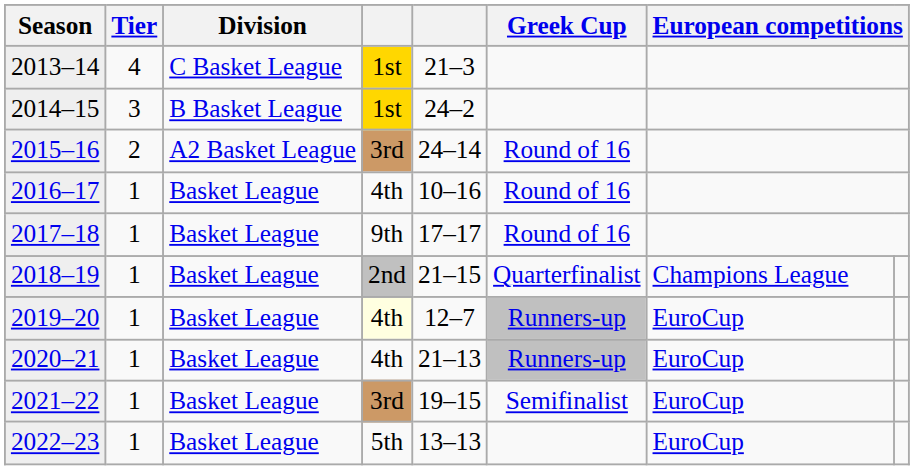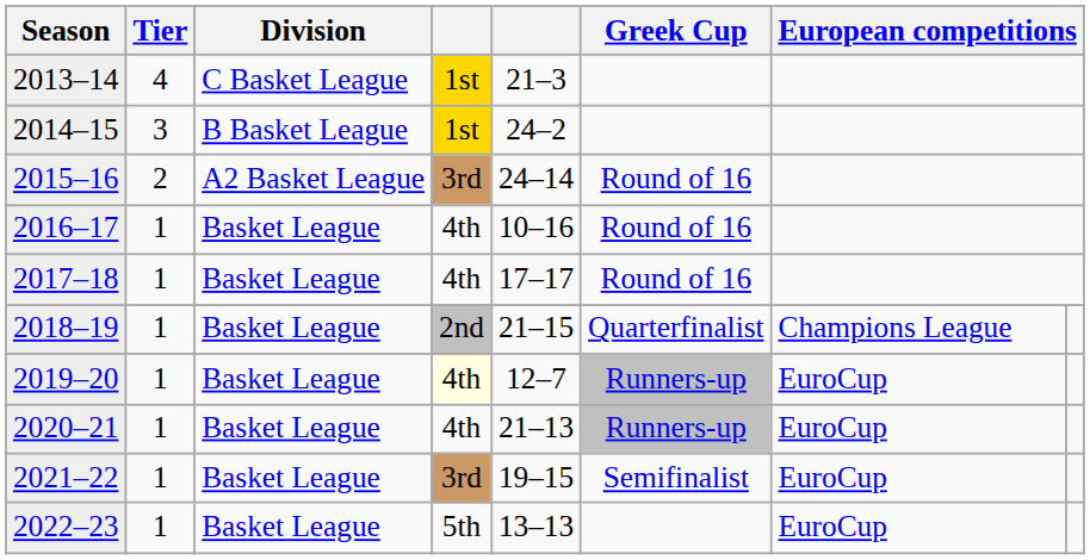 <table class="wikitable" style="font-size:85%; text-align:left">
 <tr>
 <th>Season</th>
 <th><a href='#'>Tier</a></th>
 <th>Division</th>
 <th></th>
 <th></th>
 <th><a href='#'>Greek Cup</a></th>
 <th colspan=2><a href='#'>European competitions</a></th>
 </tr>
 <tr>
 <td bgcolor=#efefef>2013–14</td>
 <td align=center>4</td>
 <td align=left><a href='#'>C Basket League</a></td>
 <td style="background:gold" align="center">1st</td>
 <td align=center>21–3</td>
 <td></td>
 <td colspan=2></td>
 </tr>
 <tr>
 <td bgcolor=#efefef>2014–15</td>
 <td align=center>3</td>
 <td align=left><a href='#'>B Basket League</a></td>
 <td style="background:gold" align="center">1st</td>
 <td align=center>24–2</td>
 <td></td>
 <td colspan=2></td>
 </tr>
 <tr>
 <td bgcolor=#efefef><a href='#'>2015–16</a></td>
 <td align=center>2</td>
 <td align=left><a href='#'>A2 Basket League</a></td>
 <td style="background:#CC9966" align="center">3rd</td>
 <td align=center>24–14</td>
 <td align=center><a href='#'>Round of 16</a></td>
 <td colspan=2></td>
 </tr>
 <tr>
 <td bgcolor=#efefef><a href='#'>2016–17</a></td>
 <td align=center>1</td>
 <td align=left><a href='#'>Basket League</a></td>
 <td align=center>4th</td>
 <td align=center>10–16</td>
 <td align=center><a href='#'>Round of 16</a></td>
 <td colspan=2></td>
 </tr>
 <tr>
 <td bgcolor=#efefef><a href='#'>2017–18</a></td>
 <td align=center>1</td>
 <td align=left><a href='#'>Basket League</a></td>
-<td align="center">9th</td>
+<td align="center">4th</td>
 <td align=center>17–17</td>
 <td align=center><a href='#'>Round of 16</a></td>
 <td colspan=2></td>
 </tr>
 <tr>
 <td bgcolor=#efefef><a href='#'>2018–19</a></td>
 <td align=center>1</td>
 <td align=left><a href='#'>Basket League</a></td>
 <td align=center bgcolor="silver">2nd</td>
 <td align=center>21–15</td>
 <td><a href='#'>Quarterfinalist</a></td>
 <td> <a href='#'>Champions League</a></td>
 <td></td>
 </tr>
 <tr>
 <td bgcolor=#efefef><a href='#'>2019–20</a></td>
 <td align=center>1</td>
 <td align=left><a href='#'>Basket League</a></td>
 <td align=center style="background: lightyellow;">4th</td>
 <td align=center>12–7</td>
 <td align=center bgcolor="silver"><a href='#'>Runners-up</a></td>
 <td> <a href='#'>EuroCup</a></td>
 <td></td>
 </tr>
 <tr>
 <td bgcolor=#efefef><a href='#'>2020–21</a></td>
 <td align=center>1</td>
 <td align=left><a href='#'>Basket League</a></td>
 <td align=center>4th</td>
 <td align=center>21–13</td>
 <td align=center bgcolor="silver"><a href='#'>Runners-up</a></td>
 <td> <a href='#'>EuroCup</a></td>
 <td></td>
 </tr>
 <tr>
 <td bgcolor=#efefef><a href='#'>2021–22</a></td>
 <td align=center>1</td>
 <td align=left><a href='#'>Basket League</a></td>
 <td style="background:#CC9966" align="center">3rd</td>
 <td align=center>19–15</td>
 <td align=center><a href='#'>Semifinalist</a></td>
 <td> <a href='#'>EuroCup</a></td>
 <td></td>
 </tr>
 <tr>
 <td bgcolor=#efefef><a href='#'>2022–23</a></td>
 <td align=center>1</td>
 <td align=left><a href='#'>Basket League</a></td>
 <td align=center>5th</td>
 <td align=center>13–13</td>
 <td align=center></td>
 <td> <a href='#'>EuroCup</a></td>
 <td></td>
 </tr>
 </table>
